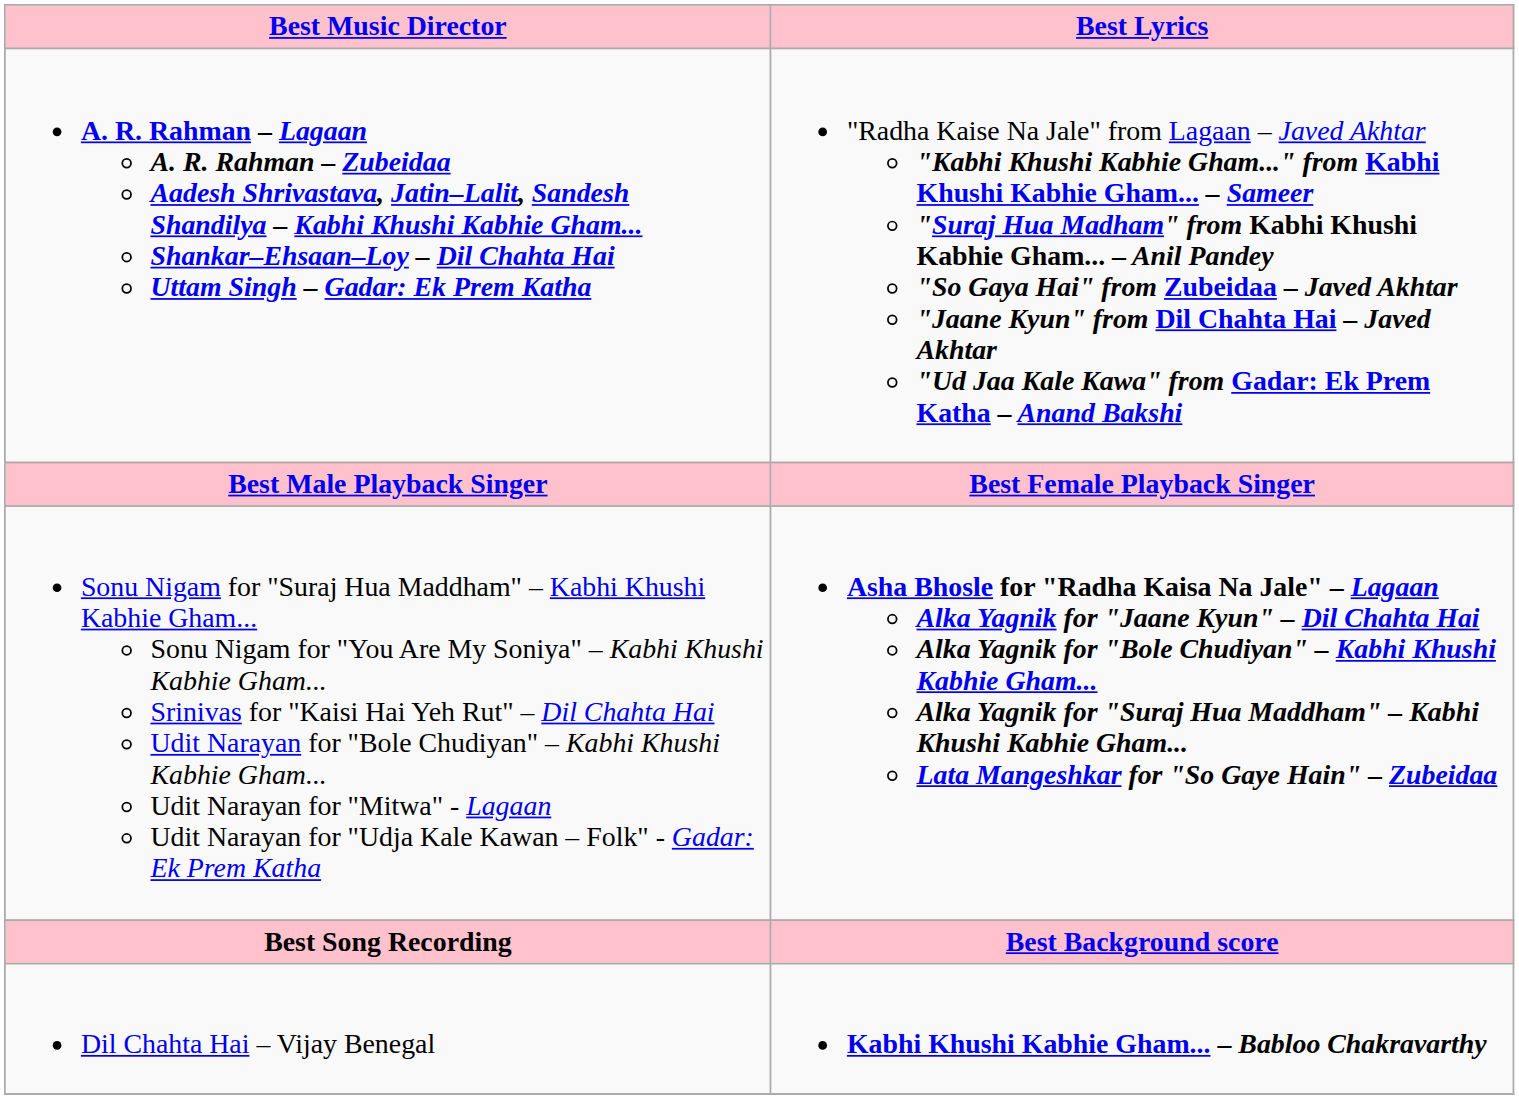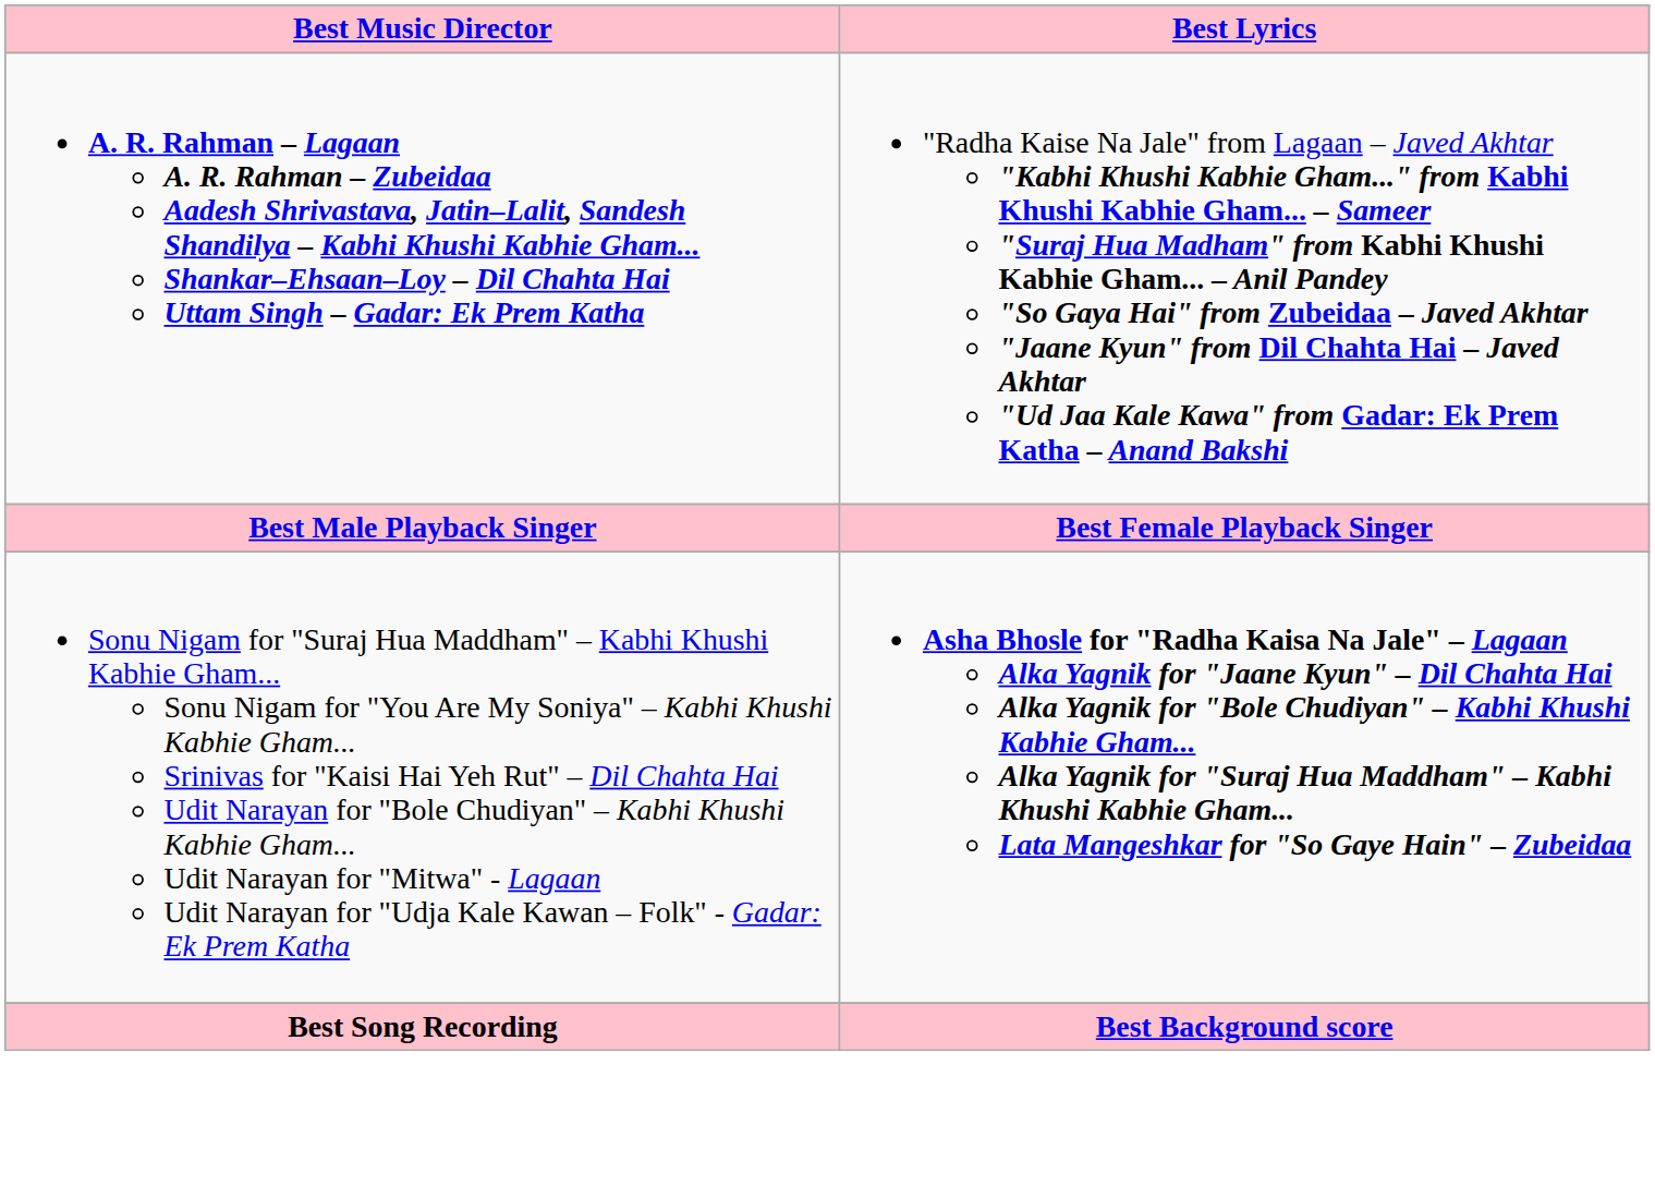 <table class=wikitable style="width=150%">
 <tr>
 <th style="background:#FFC1CC;" ! style="width=50%"><a href='#'>Best Music Director</a></th>
 <th style="background:#FFC1CC;" ! style="width=50%"><a href='#'>Best Lyrics</a></th>
 </tr>
 <tr>
 <td valign="top"><br><ul><li><strong><a href='#'>A. R. Rahman</a> – <em><a href='#'>Lagaan</a><strong><em><ul><li>A. R. Rahman – </em><a href='#'>Zubeidaa</a><em></li><li><a href='#'>Aadesh Shrivastava</a>, <a href='#'>Jatin–Lalit</a>, <a href='#'>Sandesh Shandilya</a> – </em><a href='#'>Kabhi Khushi Kabhie Gham...</a><em></li><li><a href='#'>Shankar–Ehsaan–Loy</a> – </em><a href='#'>Dil Chahta Hai</a><em></li><li><a href='#'>Uttam Singh</a> – </em><a href='#'>Gadar: Ek Prem Katha</a><em></li></ul></li></ul></td>
 <td valign="top"><br><ul><li></strong>"Radha Kaise Na Jale" from </em><a href='#'>Lagaan</a><em> – <a href='#'>Javed Akhtar</a><strong><ul><li>"Kabhi Khushi Kabhie Gham..." from </em><a href='#'>Kabhi Khushi Kabhie Gham...</a><em> – <a href='#'>Sameer</a></li><li>"<a href='#'>Suraj Hua Madham</a>" from </em>Kabhi Khushi Kabhie Gham...<em> – Anil Pandey</li><li>"So Gaya Hai" from </em><a href='#'>Zubeidaa</a><em> – Javed Akhtar</li><li>"Jaane Kyun" from </em><a href='#'>Dil Chahta Hai</a><em> – Javed Akhtar</li><li>"Ud Jaa Kale Kawa" from </em><a href='#'>Gadar: Ek Prem Katha</a><em> – <a href='#'>Anand Bakshi</a></li></ul></li></ul></td>
 </tr>
 <tr>
 <th style="background:#FFC1CC;" ! style="width=50%"><a href='#'>Best Male Playback Singer</a></th>
 <th style="background:#FFC1CC;" ! style="width=50%"><a href='#'>Best Female Playback Singer</a></th>
 </tr>
 <tr>
 <td valign="top"><br><ul><li></strong><a href='#'>Sonu Nigam</a> for "Suraj Hua Maddham" – </em><a href='#'>Kabhi Khushi Kabhie Gham...</a></em></strong><ul><li>Sonu Nigam for "You Are My Soniya" – <em>Kabhi Khushi Kabhie Gham...</em></li><li><a href='#'>Srinivas</a> for "Kaisi Hai Yeh Rut" – <em><a href='#'>Dil Chahta Hai</a></em></li><li><a href='#'>Udit Narayan</a> for "Bole Chudiyan" – <em>Kabhi Khushi Kabhie Gham...</em></li><li>Udit Narayan for "Mitwa" - <em><a href='#'>Lagaan</a></em></li><li>Udit Narayan for "Udja Kale Kawan – Folk" - <em><a href='#'>Gadar: Ek Prem Katha</a></em></li></ul></li></ul></td>
 <td valign="top"><br><ul><li><strong><a href='#'>Asha Bhosle</a> for "Radha Kaisa Na Jale" – <em><a href='#'>Lagaan</a><strong><em><ul><li><a href='#'>Alka Yagnik</a> for "Jaane Kyun" – </em><a href='#'>Dil Chahta Hai</a><em></li><li>Alka Yagnik for "Bole Chudiyan" – </em><a href='#'>Kabhi Khushi Kabhie Gham...</a><em></li><li>Alka Yagnik for "Suraj Hua Maddham" – </em>Kabhi Khushi Kabhie Gham...<em></li><li><a href='#'>Lata Mangeshkar</a> for "So Gaye Hain" – </em><a href='#'>Zubeidaa</a><em></li></ul></li></ul></td>
 </tr>
 <tr>
 <th style="background:#FFC1CC;" ! style="width=50%">Best Song Recording</th>
 <th style="background:#FFC1CC;" ! style="width=50%"><a href='#'>Best Background score</a></th>
 </tr>
 <tr>
-<td valign="top"><br><ul><li></strong><a href='#'>Dil Chahta Hai</a> – </em>Vijay Benegal</em></strong></li></ul></td>
-<td valign="top"><br><ul><li><strong><a href='#'>Kabhi Khushi Kabhie Gham...</a> – <em>Babloo Chakravarthy<strong><em></li></ul></td>
-</tr>
-<tr>
 </tr>
 </table>
